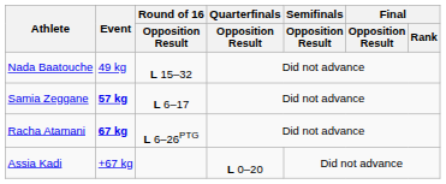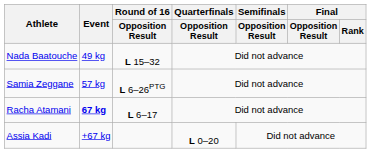 <table class="wikitable" style="font-size:90%">
 <tr>
 <th rowspan="2">Athlete</th>
 <th rowspan="2">Event</th>
 <th>Round of 16</th>
 <th>Quarterfinals</th>
 <th>Semifinals</th>
 <th colspan=2>Final</th>
 </tr>
 <tr style="font-size:95%">
 <th>Opposition<br>Result</th>
 <th>Opposition<br>Result</th>
 <th>Opposition<br>Result</th>
 <th>Opposition<br>Result</th>
 <th>Rank</th>
 </tr>
 <tr align=center>
 <td align=left><a href='#'>Nada Baatouche</a></td>
 <td align=left><a href='#'>49 kg</a></td>
 <td><br><strong>L</strong> 15–32</td>
 <td colspan=4>Did not advance</td>
 </tr>
 <tr align=center>
 <td align=left><a href='#'>Samia Zeggane</a></td>
-<td align=left><strong><a href='#'>57 kg</a></strong></td>
-<td><br><strong>L</strong> 6–17</td>
+<td align=left><a href='#'>57 kg</a></td>
+<td><br><strong>L</strong> 6–26<sup>PTG</sup></td>
 <td colspan=4>Did not advance</td>
 </tr>
 <tr align=center>
 <td align=left><a href='#'>Racha Atamani</a></td>
 <td align=left><strong><a href='#'>67 kg</a></strong></td>
-<td><br><strong>L</strong> 6–26<sup>PTG</sup></td>
+<td><br><strong>L</strong> 6–17</td>
 <td colspan=4>Did not advance</td>
 </tr>
 <tr align=center>
 <td align=left><a href='#'>Assia Kadi</a></td>
 <td align=left><a href='#'>+67 kg</a></td>
 <td></td>
 <td><br><strong>L</strong> 0–20</td>
 <td colspan=3>Did not advance</td>
 </tr>
 </table>
